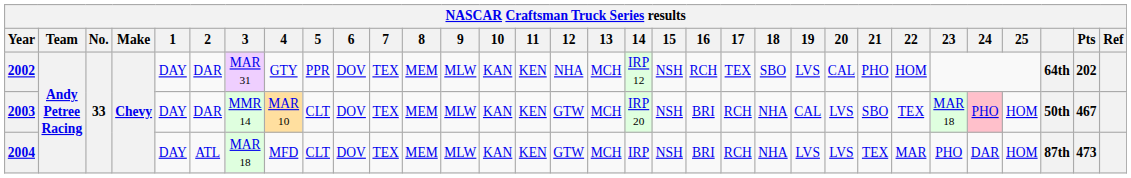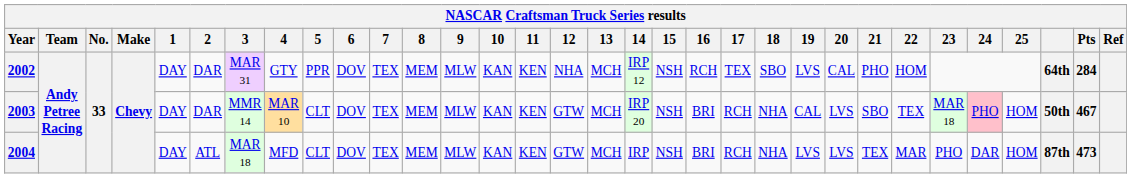 <table class="wikitable" style="text-align:center; font-size:75%">
 <tr>
 <th colspan=45><a href='#'>NASCAR</a> <a href='#'>Craftsman Truck Series</a> results</th>
 </tr>
 <tr>
 <th>Year</th>
 <th>Team</th>
 <th>No.</th>
 <th>Make</th>
 <th>1</th>
 <th>2</th>
 <th>3</th>
 <th>4</th>
 <th>5</th>
 <th>6</th>
 <th>7</th>
 <th>8</th>
 <th>9</th>
 <th>10</th>
 <th>11</th>
 <th>12</th>
 <th>13</th>
 <th>14</th>
 <th>15</th>
 <th>16</th>
 <th>17</th>
 <th>18</th>
 <th>19</th>
 <th>20</th>
 <th>21</th>
 <th>22</th>
 <th>23</th>
 <th>24</th>
 <th>25</th>
 <th></th>
 <th>Pts</th>
 <th>Ref</th>
 </tr>
 <tr>
 <th><a href='#'>2002</a></th>
 <th rowspan=3><a href='#'>Andy Petree Racing</a></th>
 <th rowspan=3>33</th>
 <th rowspan=3><a href='#'>Chevy</a></th>
 <td><a href='#'>DAY</a></td>
 <td><a href='#'>DAR</a></td>
 <td style="background:#EFCFFF;"><a href='#'>MAR</a><br><small>31</small></td>
 <td><a href='#'>GTY</a></td>
 <td><a href='#'>PPR</a></td>
 <td><a href='#'>DOV</a></td>
 <td><a href='#'>TEX</a></td>
 <td><a href='#'>MEM</a></td>
 <td><a href='#'>MLW</a></td>
 <td><a href='#'>KAN</a></td>
 <td><a href='#'>KEN</a></td>
 <td><a href='#'>NHA</a></td>
 <td><a href='#'>MCH</a></td>
 <td style="background:#DFFFDF;"><a href='#'>IRP</a><br><small>12</small></td>
 <td><a href='#'>NSH</a></td>
 <td><a href='#'>RCH</a></td>
 <td><a href='#'>TEX</a></td>
 <td><a href='#'>SBO</a></td>
 <td><a href='#'>LVS</a></td>
 <td><a href='#'>CAL</a></td>
 <td><a href='#'>PHO</a></td>
 <td><a href='#'>HOM</a></td>
 <td colspan=3></td>
 <th>64th</th>
-<th>202</th>
+<th>284</th>
 <th></th>
 </tr>
 <tr>
 <th><a href='#'>2003</a></th>
 <td><a href='#'>DAY</a></td>
 <td><a href='#'>DAR</a></td>
 <td style="background:#DFFFDF;"><a href='#'>MMR</a><br><small>14</small></td>
 <td style="background:#FFDF9F;"><a href='#'>MAR</a><br><small>10</small></td>
 <td><a href='#'>CLT</a></td>
 <td><a href='#'>DOV</a></td>
 <td><a href='#'>TEX</a></td>
 <td><a href='#'>MEM</a></td>
 <td><a href='#'>MLW</a></td>
 <td><a href='#'>KAN</a></td>
 <td><a href='#'>KEN</a></td>
 <td><a href='#'>GTW</a></td>
 <td><a href='#'>MCH</a></td>
 <td style="background:#DFFFDF;"><a href='#'>IRP</a><br><small>20</small></td>
 <td><a href='#'>NSH</a></td>
 <td><a href='#'>BRI</a></td>
 <td><a href='#'>RCH</a></td>
 <td><a href='#'>NHA</a></td>
 <td><a href='#'>CAL</a></td>
 <td><a href='#'>LVS</a></td>
 <td><a href='#'>SBO</a></td>
 <td><a href='#'>TEX</a></td>
 <td style="background:#DFFFDF;"><a href='#'>MAR</a><br><small>18</small></td>
 <td style="background: pink;"><a href='#'>PHO</a></td>
 <td><a href='#'>HOM</a></td>
 <th>50th</th>
 <th>467</th>
 <th></th>
 </tr>
 <tr>
 <th><a href='#'>2004</a></th>
 <td><a href='#'>DAY</a></td>
 <td><a href='#'>ATL</a></td>
 <td style="background:#DFFFDF;"><a href='#'>MAR</a><br><small>18</small></td>
 <td><a href='#'>MFD</a></td>
 <td><a href='#'>CLT</a></td>
 <td><a href='#'>DOV</a></td>
 <td><a href='#'>TEX</a></td>
 <td><a href='#'>MEM</a></td>
 <td><a href='#'>MLW</a></td>
 <td><a href='#'>KAN</a></td>
 <td><a href='#'>KEN</a></td>
 <td><a href='#'>GTW</a></td>
 <td><a href='#'>MCH</a></td>
 <td><a href='#'>IRP</a></td>
 <td><a href='#'>NSH</a></td>
 <td><a href='#'>BRI</a></td>
 <td><a href='#'>RCH</a></td>
 <td><a href='#'>NHA</a></td>
 <td><a href='#'>LVS</a></td>
 <td><a href='#'>LVS</a></td>
 <td><a href='#'>TEX</a></td>
 <td><a href='#'>MAR</a></td>
 <td><a href='#'>PHO</a></td>
 <td><a href='#'>DAR</a></td>
 <td><a href='#'>HOM</a></td>
 <th>87th</th>
 <th>473</th>
 <th></th>
 </tr>
 </table>
